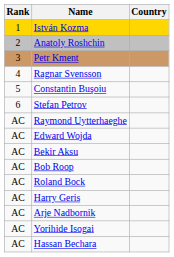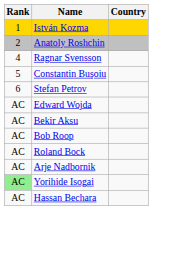 <table class="wikitable sortable" style="text-align:center">
 <tr>
 <th>Rank</th>
 <th>Name</th>
 <th>Country</th>
 </tr>
 <tr style="background:gold;">
 <td>1</td>
 <td style="text-align:left;"><a href='#'>István Kozma</a></td>
 <td style="text-align:left;"></td>
 </tr>
 <tr style="background:silver;">
 <td>2</td>
 <td style="text-align:left;"><a href='#'>Anatoly Roshchin</a></td>
 <td style="text-align:left;"></td>
 </tr>
-<tr style="background:#c96;">
-<td>3</td>
-<td style="text-align:left;"><a href='#'>Petr Kment</a></td>
-<td style="text-align:left;"></td>
-</tr>
 <tr>
 <td>4</td>
 <td style="text-align:left;"><a href='#'>Ragnar Svensson</a></td>
 <td style="text-align:left;"></td>
 </tr>
 <tr>
 <td>5</td>
 <td style="text-align:left;"><a href='#'>Constantin Buşoiu</a></td>
 <td style="text-align:left;"></td>
 </tr>
 <tr>
 <td>6</td>
 <td style="text-align:left;"><a href='#'>Stefan Petrov</a></td>
-<td style="text-align:left;"></td>
-</tr>
-<tr>
-<td>AC</td>
-<td style="text-align:left;"><a href='#'>Raymond Uytterhaeghe</a></td>
 <td style="text-align:left;"></td>
 </tr>
 <tr>
 <td>AC</td>
 <td style="text-align:left;"><a href='#'>Edward Wojda</a></td>
 <td style="text-align:left;"></td>
 </tr>
 <tr>
 <td>AC</td>
 <td style="text-align:left;"><a href='#'>Bekir Aksu</a></td>
 <td style="text-align:left;"></td>
 </tr>
 <tr>
 <td>AC</td>
 <td style="text-align:left;"><a href='#'>Bob Roop</a></td>
 <td style="text-align:left;"></td>
 </tr>
 <tr>
 <td>AC</td>
 <td style="text-align:left;"><a href='#'>Roland Bock</a></td>
 <td style="text-align:left;"></td>
 </tr>
 <tr>
 <td>AC</td>
-<td style="text-align:left;"><a href='#'>Harry Geris</a></td>
-<td style="text-align:left;"></td>
-</tr>
-<tr>
-<td>AC</td>
 <td style="text-align:left;"><a href='#'>Arje Nadbornik</a></td>
 <td style="text-align:left;"></td>
 </tr>
 <tr>
-<td>AC</td>
+<td style="background: lightgreen;">AC</td>
 <td style="text-align:left;"><a href='#'>Yorihide Isogai</a></td>
 <td style="text-align:left;"></td>
 </tr>
 <tr>
 <td>AC</td>
 <td style="text-align:left;"><a href='#'>Hassan Bechara</a></td>
 <td style="text-align:left;"></td>
 </tr>
 </table>
